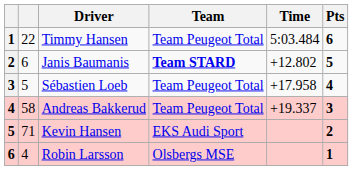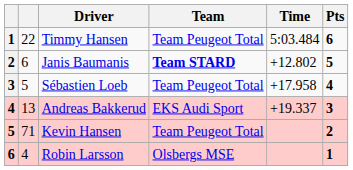 <table class="wikitable" style="font-size:95%">
 <tr>
 <th></th>
 <th></th>
 <th>Driver</th>
 <th>Team</th>
 <th>Time</th>
 <th>Pts</th>
 </tr>
 <tr>
 <th>1</th>
 <td>22</td>
 <td> <a href='#'>Timmy Hansen</a></td>
 <td><a href='#'>Team Peugeot Total</a></td>
 <td>5:03.484</td>
 <td><strong>6</strong></td>
 </tr>
 <tr>
 <th>2</th>
 <td>6</td>
 <td> <a href='#'>Janis Baumanis</a></td>
 <td><strong><a href='#'>Team STARD</a></strong></td>
 <td>+12.802</td>
 <td><strong>5</strong></td>
 </tr>
 <tr>
 <th>3</th>
 <td>5</td>
 <td> <a href='#'>Sébastien Loeb</a></td>
 <td><a href='#'>Team Peugeot Total</a></td>
 <td>+17.958</td>
 <td><strong>4</strong></td>
 </tr>
 <tr>
 <th style="background:#ffcccc;">4</th>
-<td style="background:#ffcccc;">58</td>
+<td style="background:#ffcccc;">13</td>
 <td style="background:#ffcccc;"> <a href='#'>Andreas Bakkerud</a></td>
-<td style="background:#ffcccc;"><a href='#'>Team Peugeot Total</a></td>
+<td style="background:#ffcccc;"><a href='#'>EKS Audi Sport</a></td>
 <td style="background:#ffcccc;">+19.337</td>
 <td style="background:#ffcccc;"><strong>3</strong></td>
 </tr>
 <tr>
 <th style="background:#ffcccc;">5</th>
 <td style="background:#ffcccc;">71</td>
 <td style="background:#ffcccc;"> <a href='#'>Kevin Hansen</a></td>
-<td style="background:#ffcccc;"><a href='#'>EKS Audi Sport</a></td>
+<td style="background:#ffcccc;"><a href='#'>Team Peugeot Total</a></td>
 <td style="background:#ffcccc;"></td>
 <td style="background:#ffcccc;"><strong>2</strong></td>
 </tr>
 <tr>
 <th style="background:#ffcccc;">6</th>
 <td style="background:#ffcccc;">4</td>
 <td style="background:#ffcccc;"> <a href='#'>Robin Larsson</a></td>
 <td style="background:#ffcccc;"><a href='#'>Olsbergs MSE</a></td>
 <td style="background:#ffcccc;"></td>
 <td style="background:#ffcccc;"><strong>1</strong></td>
 </tr>
 </table>
